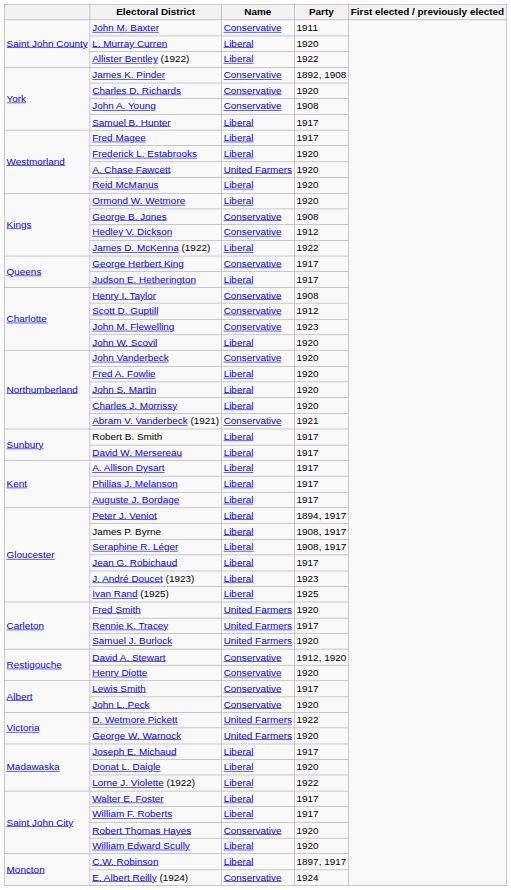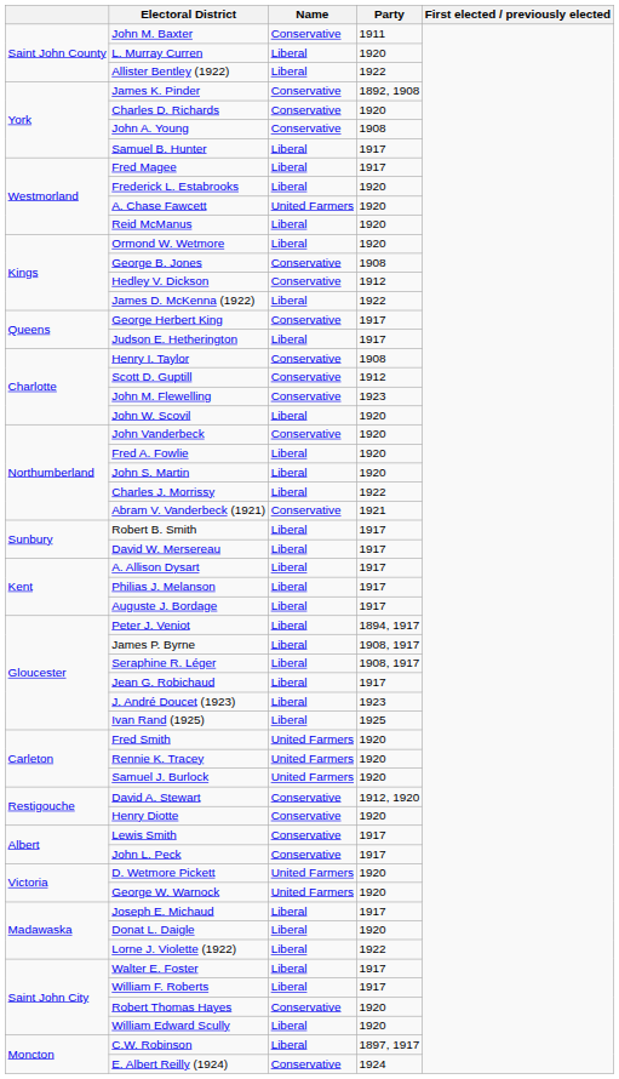 <table class="wikitable sortable">
 <tr>
 <th></th>
 <th>Electoral District</th>
 <th>Name</th>
 <th>Party</th>
 <th>First elected / previously elected</th>
 </tr>
 <tr>
 <td rowspan="3"><a href='#'>Saint John County</a></td>
 <td><a href='#'>John M. Baxter</a></td>
 <td><a href='#'>Conservative</a></td>
 <td>1911</td>
 </tr>
 <tr>
 <td><a href='#'>L. Murray Curren</a></td>
 <td><a href='#'>Liberal</a></td>
 <td>1920</td>
 </tr>
 <tr>
 <td><a href='#'>Allister Bentley</a> (1922)</td>
 <td><a href='#'>Liberal</a></td>
 <td>1922</td>
 </tr>
 <tr>
 <td rowspan="4"><a href='#'>York</a></td>
 <td><a href='#'>James K. Pinder</a></td>
 <td><a href='#'>Conservative</a></td>
 <td>1892, 1908</td>
 </tr>
 <tr>
 <td><a href='#'>Charles D. Richards</a></td>
 <td><a href='#'>Conservative</a></td>
 <td>1920</td>
 </tr>
 <tr>
 <td><a href='#'>John A. Young</a></td>
 <td><a href='#'>Conservative</a></td>
 <td>1908</td>
 </tr>
 <tr>
 <td><a href='#'>Samuel B. Hunter</a></td>
 <td><a href='#'>Liberal</a></td>
 <td>1917</td>
 </tr>
 <tr>
 <td rowspan="4"><a href='#'>Westmorland</a></td>
 <td><a href='#'>Fred Magee</a></td>
 <td><a href='#'>Liberal</a></td>
 <td>1917</td>
 </tr>
 <tr>
 <td><a href='#'>Frederick L. Estabrooks</a></td>
 <td><a href='#'>Liberal</a></td>
 <td>1920</td>
 </tr>
 <tr>
 <td><a href='#'>A. Chase Fawcett</a></td>
 <td><a href='#'>United Farmers</a></td>
 <td>1920</td>
 </tr>
 <tr>
 <td><a href='#'>Reid McManus</a></td>
 <td><a href='#'>Liberal</a></td>
 <td>1920</td>
 </tr>
 <tr>
 <td rowspan="4"><a href='#'>Kings</a></td>
 <td><a href='#'>Ormond W. Wetmore</a></td>
 <td><a href='#'>Liberal</a></td>
 <td>1920</td>
 </tr>
 <tr>
 <td><a href='#'>George B. Jones</a></td>
 <td><a href='#'>Conservative</a></td>
 <td>1908</td>
 </tr>
 <tr>
 <td><a href='#'>Hedley V. Dickson</a></td>
 <td><a href='#'>Conservative</a></td>
 <td>1912</td>
 </tr>
 <tr>
 <td><a href='#'>James D. McKenna</a> (1922)</td>
 <td><a href='#'>Liberal</a></td>
 <td>1922</td>
 </tr>
 <tr>
 <td rowspan="2"><a href='#'>Queens</a></td>
 <td><a href='#'>George Herbert King</a></td>
 <td><a href='#'>Conservative</a></td>
 <td>1917</td>
 </tr>
 <tr>
 <td><a href='#'>Judson E. Hetherington</a></td>
 <td><a href='#'>Liberal</a></td>
 <td>1917</td>
 </tr>
 <tr>
 <td rowspan="4"><a href='#'>Charlotte</a></td>
 <td><a href='#'>Henry I. Taylor</a></td>
 <td><a href='#'>Conservative</a></td>
 <td>1908</td>
 </tr>
 <tr>
 <td><a href='#'>Scott D. Guptill</a></td>
 <td><a href='#'>Conservative</a></td>
 <td>1912</td>
 </tr>
 <tr>
 <td><a href='#'>John M. Flewelling</a></td>
 <td><a href='#'>Conservative</a></td>
 <td>1923</td>
 </tr>
 <tr>
 <td><a href='#'>John W. Scovil</a></td>
 <td><a href='#'>Liberal</a></td>
 <td>1920</td>
 </tr>
 <tr>
 <td rowspan="5"><a href='#'>Northumberland</a></td>
 <td><a href='#'>John Vanderbeck</a></td>
 <td><a href='#'>Conservative</a></td>
 <td>1920</td>
 </tr>
 <tr>
 <td><a href='#'>Fred A. Fowlie</a></td>
 <td><a href='#'>Liberal</a></td>
 <td>1920</td>
 </tr>
 <tr>
 <td><a href='#'>John S. Martin</a></td>
 <td><a href='#'>Liberal</a></td>
 <td>1920</td>
 </tr>
 <tr>
 <td><a href='#'>Charles J. Morrissy</a></td>
 <td><a href='#'>Liberal</a></td>
-<td>1920</td>
+<td>1922</td>
 </tr>
 <tr>
 <td><a href='#'>Abram V. Vanderbeck</a> (1921)</td>
 <td><a href='#'>Conservative</a></td>
 <td>1921</td>
 </tr>
 <tr>
 <td rowspan="2"><a href='#'>Sunbury</a></td>
 <td>Robert B. Smith</td>
 <td><a href='#'>Liberal</a></td>
 <td>1917</td>
 </tr>
 <tr>
 <td><a href='#'>David W. Mersereau</a></td>
 <td><a href='#'>Liberal</a></td>
 <td>1917</td>
 </tr>
 <tr>
 <td rowspan="3"><a href='#'>Kent</a></td>
 <td><a href='#'>A. Allison Dysart</a></td>
 <td><a href='#'>Liberal</a></td>
 <td>1917</td>
 </tr>
 <tr>
 <td><a href='#'>Philias J. Melanson</a></td>
 <td><a href='#'>Liberal</a></td>
 <td>1917</td>
 </tr>
 <tr>
 <td><a href='#'>Auguste J. Bordage</a></td>
 <td><a href='#'>Liberal</a></td>
 <td>1917</td>
 </tr>
 <tr>
 <td rowspan="6"><a href='#'>Gloucester</a></td>
 <td><a href='#'>Peter J. Veniot</a></td>
 <td><a href='#'>Liberal</a></td>
 <td>1894, 1917</td>
 </tr>
 <tr>
 <td>James P. Byrne </td>
 <td><a href='#'>Liberal</a></td>
 <td>1908, 1917</td>
 </tr>
 <tr>
 <td><a href='#'>Seraphine R. Léger</a></td>
 <td><a href='#'>Liberal</a></td>
 <td>1908, 1917</td>
 </tr>
 <tr>
 <td><a href='#'>Jean G. Robichaud</a></td>
 <td><a href='#'>Liberal</a></td>
 <td>1917</td>
 </tr>
 <tr>
 <td><a href='#'>J. André Doucet</a> (1923)</td>
 <td><a href='#'>Liberal</a></td>
 <td>1923</td>
 </tr>
 <tr>
 <td><a href='#'>Ivan Rand</a> (1925)</td>
 <td><a href='#'>Liberal</a></td>
 <td>1925</td>
 </tr>
 <tr>
 <td rowspan="3"><a href='#'>Carleton</a></td>
 <td><a href='#'>Fred Smith</a></td>
 <td><a href='#'>United Farmers</a></td>
 <td>1920</td>
 </tr>
 <tr>
 <td><a href='#'>Rennie K. Tracey</a></td>
 <td><a href='#'>United Farmers</a></td>
-<td>1917</td>
+<td>1920</td>
 </tr>
 <tr>
 <td><a href='#'>Samuel J. Burlock</a></td>
 <td><a href='#'>United Farmers</a></td>
 <td>1920</td>
 </tr>
 <tr>
 <td rowspan="2"><a href='#'>Restigouche</a></td>
 <td><a href='#'>David A. Stewart</a></td>
 <td><a href='#'>Conservative</a></td>
 <td>1912, 1920</td>
 </tr>
 <tr>
 <td><a href='#'>Henry Diotte</a></td>
 <td><a href='#'>Conservative</a></td>
 <td>1920</td>
 </tr>
 <tr>
 <td rowspan="2"><a href='#'>Albert</a></td>
 <td><a href='#'>Lewis Smith</a></td>
 <td><a href='#'>Conservative</a></td>
 <td>1917</td>
 </tr>
 <tr>
 <td><a href='#'>John L. Peck</a></td>
 <td><a href='#'>Conservative</a></td>
-<td>1920</td>
+<td>1917</td>
 </tr>
 <tr>
 <td rowspan="2"><a href='#'>Victoria</a></td>
 <td><a href='#'>D. Wetmore Pickett</a></td>
 <td><a href='#'>United Farmers</a></td>
-<td>1922</td>
+<td>1920</td>
 </tr>
 <tr>
 <td><a href='#'>George W. Warnock</a></td>
 <td><a href='#'>United Farmers</a></td>
 <td>1920</td>
 </tr>
 <tr>
 <td rowspan="3"><a href='#'>Madawaska</a></td>
 <td><a href='#'>Joseph E. Michaud</a></td>
 <td><a href='#'>Liberal</a></td>
 <td>1917</td>
 </tr>
 <tr>
 <td><a href='#'>Donat L. Daigle</a></td>
 <td><a href='#'>Liberal</a></td>
 <td>1920</td>
 </tr>
 <tr>
 <td><a href='#'>Lorne J. Violette</a> (1922)</td>
 <td><a href='#'>Liberal</a></td>
 <td>1922</td>
 </tr>
 <tr>
 <td rowspan="4"><a href='#'>Saint John City</a></td>
 <td><a href='#'>Walter E. Foster</a></td>
 <td><a href='#'>Liberal</a></td>
 <td>1917</td>
 </tr>
 <tr>
 <td><a href='#'>William F. Roberts</a></td>
 <td><a href='#'>Liberal</a></td>
 <td>1917</td>
 </tr>
 <tr>
 <td><a href='#'>Robert Thomas Hayes</a></td>
 <td><a href='#'>Conservative</a></td>
 <td>1920</td>
 </tr>
 <tr>
 <td><a href='#'>William Edward Scully</a></td>
 <td><a href='#'>Liberal</a></td>
 <td>1920</td>
 </tr>
 <tr>
 <td rowspan="2"><a href='#'>Moncton</a></td>
 <td><a href='#'>C.W. Robinson</a></td>
 <td><a href='#'>Liberal</a></td>
 <td>1897, 1917</td>
 </tr>
 <tr>
 <td><a href='#'>E. Albert Reilly</a> (1924)</td>
 <td><a href='#'>Conservative</a></td>
 <td>1924</td>
 </tr>
 </table>
